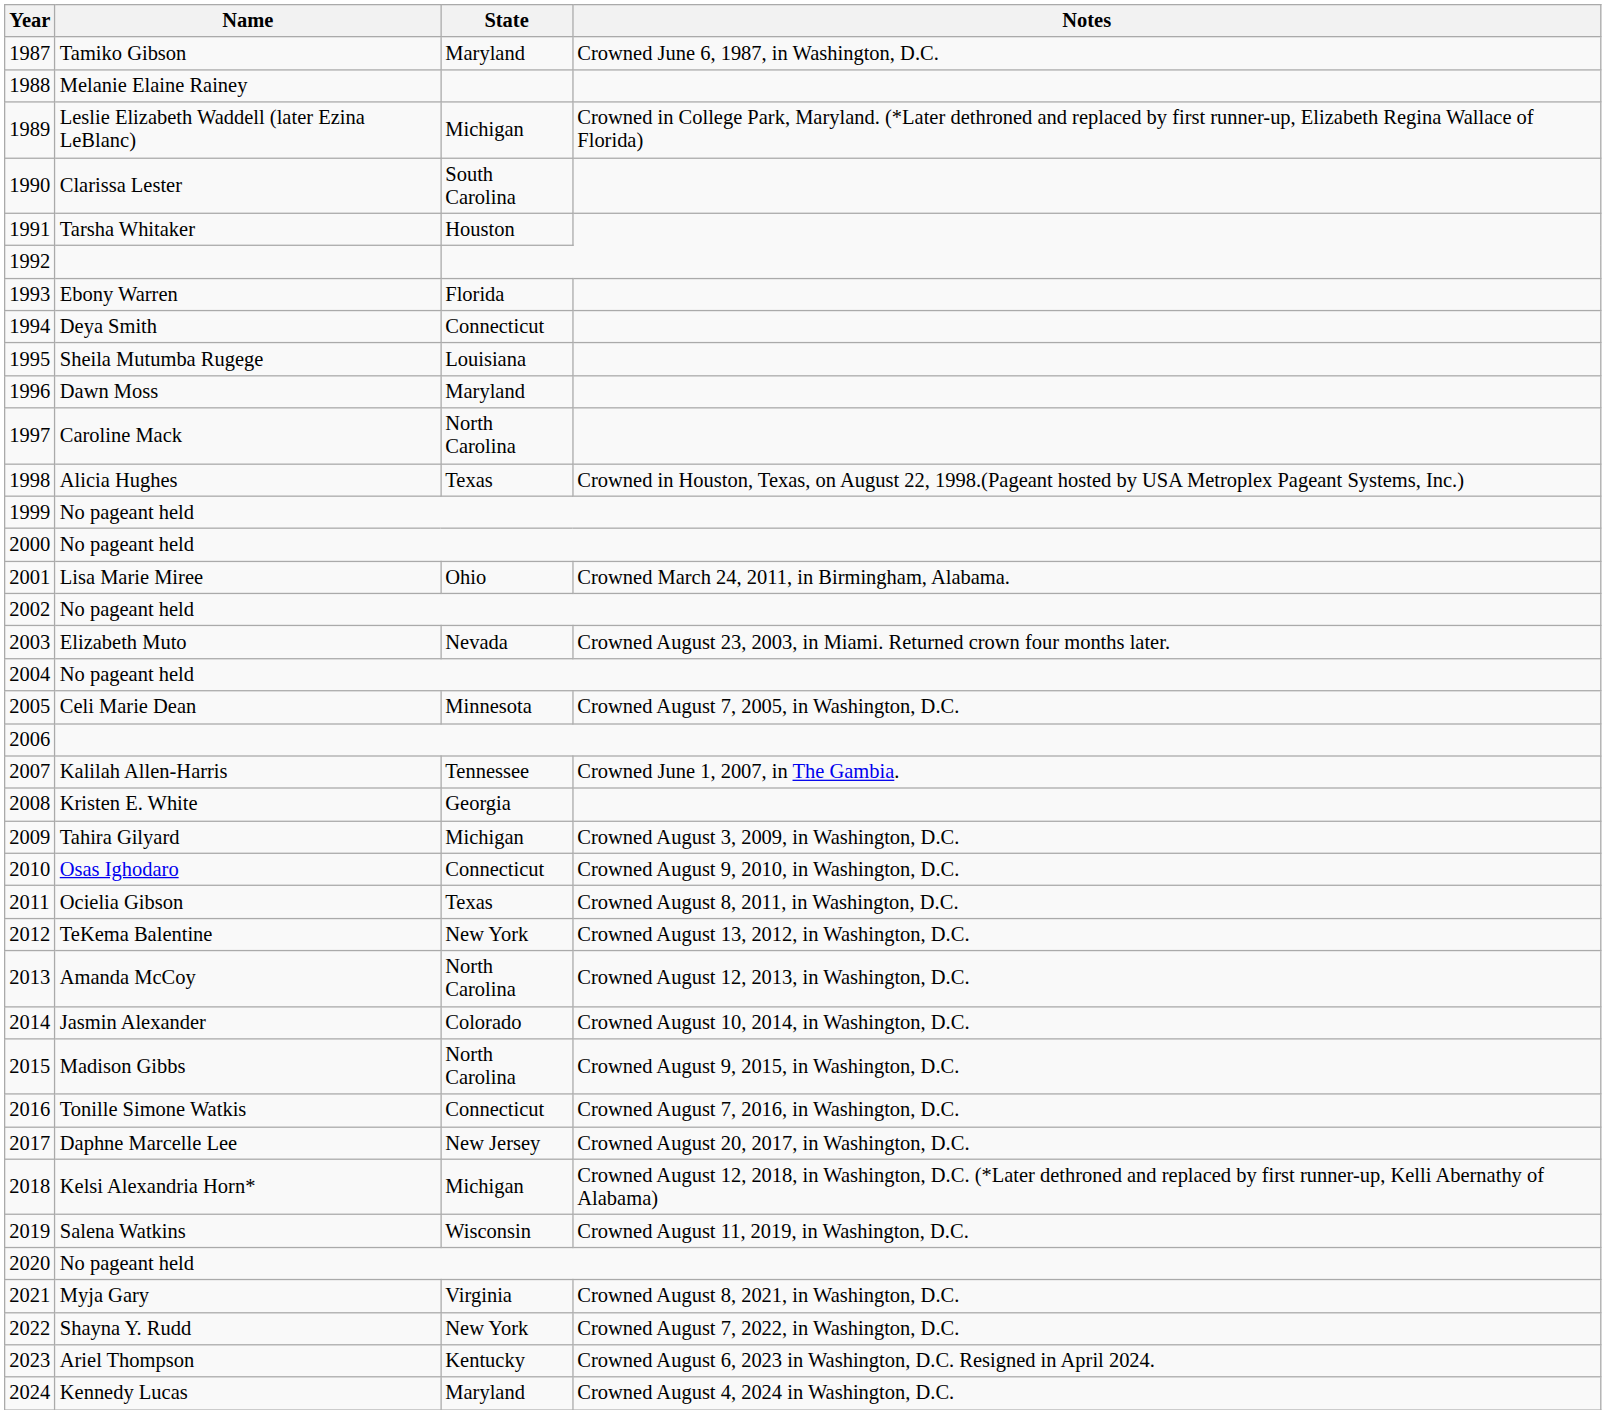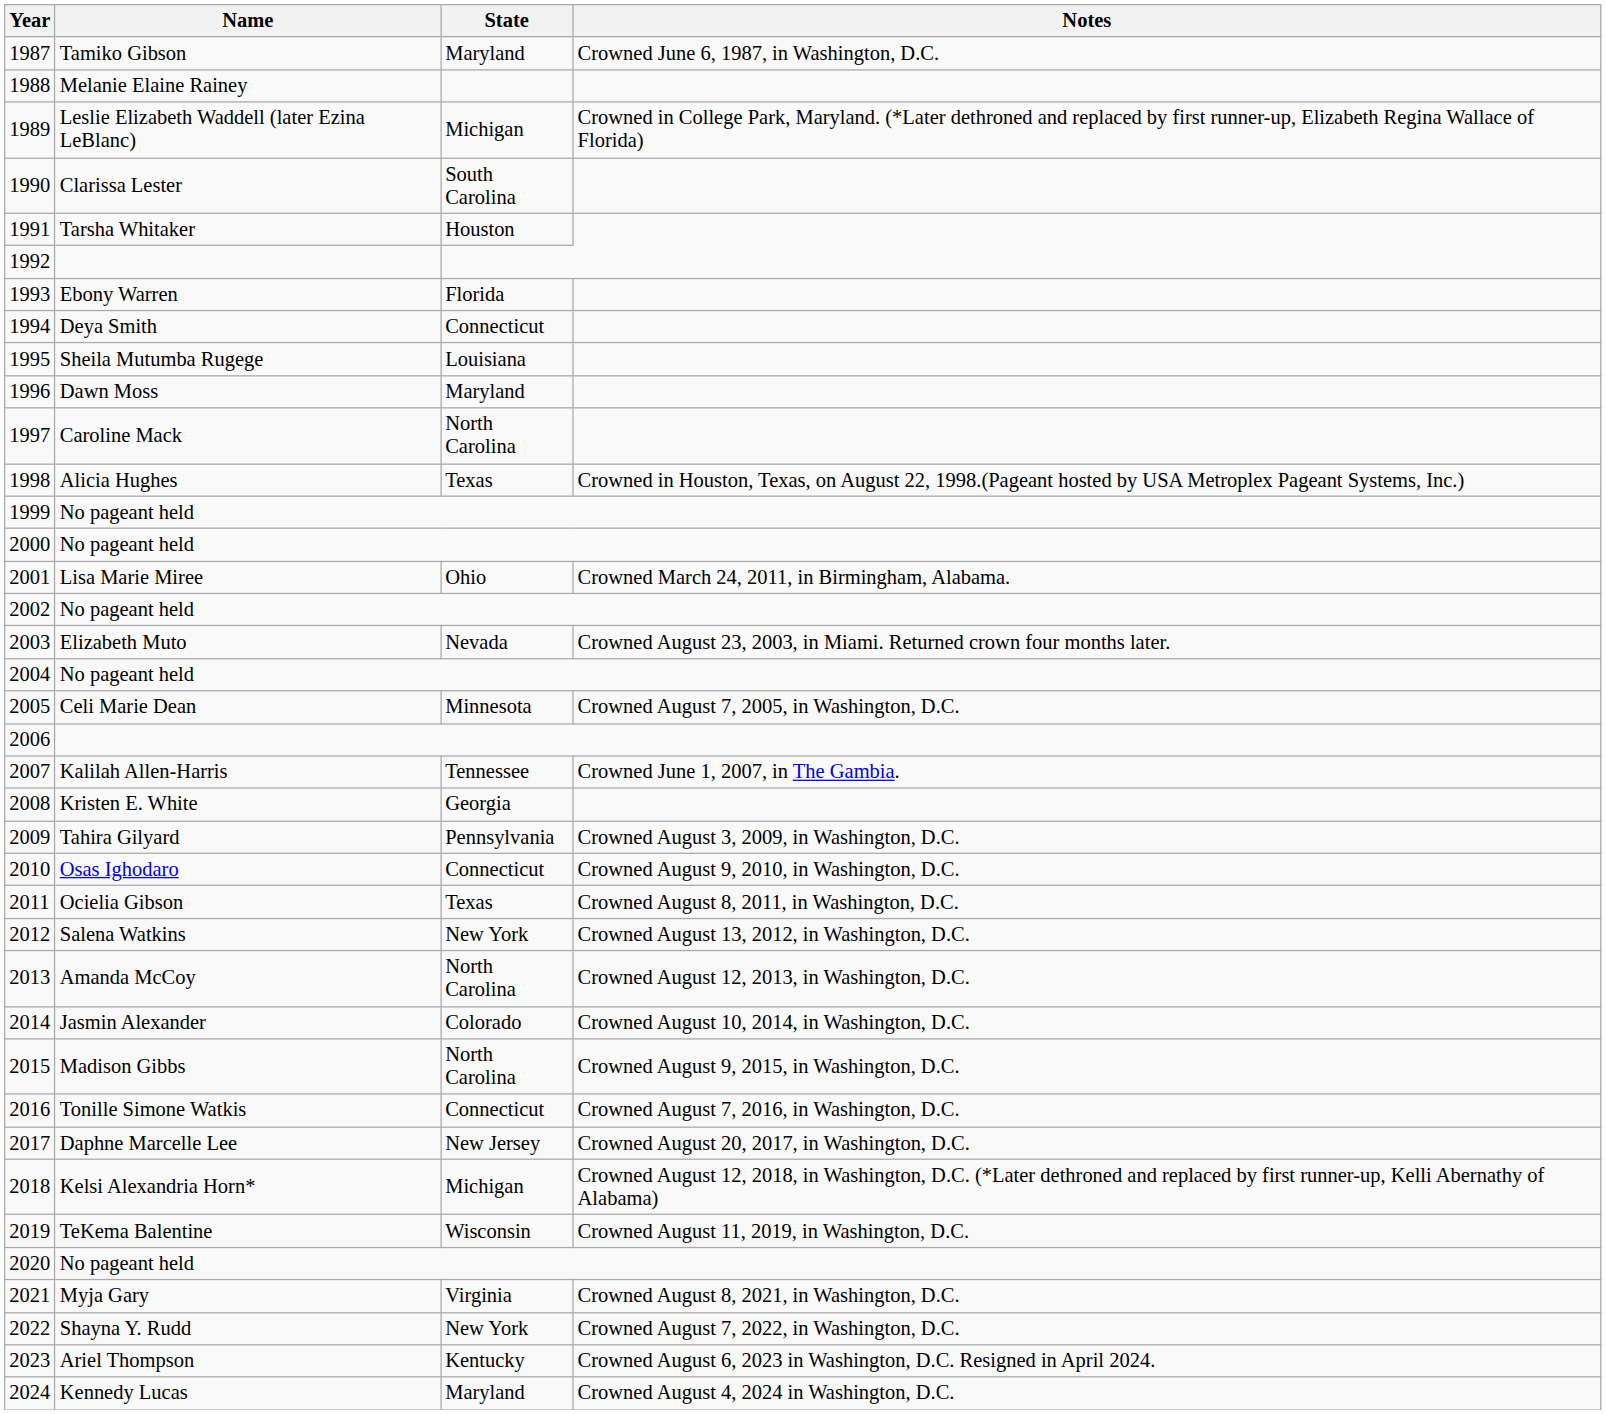 <table class="wikitable sortable">
 <tr>
 <th>Year</th>
 <th>Name</th>
 <th>State</th>
 <th class="unsortable">Notes</th>
 </tr>
 <tr>
 <td>1987</td>
 <td data-sort-value="Gibson, Tamiko">Tamiko Gibson</td>
 <td>Maryland</td>
 <td>Crowned June 6, 1987, in Washington, D.C.</td>
 </tr>
 <tr>
 <td>1988</td>
 <td data-sort-value="Rainey, Melanie Elaine">Melanie Elaine Rainey</td>
 <td></td>
 <td></td>
 </tr>
 <tr>
 <td>1989</td>
 <td data-sort-value="Waddell, Leslie Elizabeth">Leslie Elizabeth Waddell (later Ezina LeBlanc)</td>
 <td>Michigan</td>
 <td>Crowned in College Park, Maryland. (*Later dethroned and replaced by first runner-up, Elizabeth Regina Wallace of Florida)</td>
 </tr>
 <tr>
 <td>1990</td>
 <td data-sort-value="Lester, Clarissa">Clarissa Lester</td>
 <td>South Carolina</td>
 <td></td>
 </tr>
 <tr>
 <td>1991</td>
 <td data-sort-value="Whitaker, Tarsha">Tarsha Whitaker</td>
 <td>Houston</td>
 </tr>
 <tr>
 <td>1992</td>
 <td></td>
 </tr>
 <tr>
 <td>1993</td>
 <td data-sort-value="Warren, Ebony">Ebony Warren</td>
 <td>Florida</td>
 <td></td>
 </tr>
 <tr>
 <td>1994</td>
 <td defaultsoft="Smith, Deya">Deya Smith</td>
 <td>Connecticut</td>
 <td></td>
 </tr>
 <tr>
 <td>1995</td>
 <td data-sort-value="Rugege, Sheila Mutumba">Sheila Mutumba Rugege</td>
 <td>Louisiana</td>
 <td></td>
 </tr>
 <tr>
 <td>1996</td>
 <td data-sort-value="Moss, Dawn">Dawn Moss</td>
 <td>Maryland</td>
 <td></td>
 </tr>
 <tr>
 <td>1997</td>
 <td data-sort-value="Mack, Caroline">Caroline Mack</td>
 <td>North Carolina</td>
 <td></td>
 </tr>
 <tr>
 <td>1998</td>
 <td data-sort-value="Hughes, Alicia">Alicia Hughes</td>
 <td>Texas</td>
 <td>Crowned in Houston, Texas, on August 22, 1998.(Pageant hosted by USA Metroplex Pageant Systems, Inc.)</td>
 </tr>
 <tr>
 <td>1999</td>
 <td colspan=3>No pageant held</td>
 </tr>
 <tr>
 <td>2000</td>
 <td colspan=3>No pageant held</td>
 </tr>
 <tr>
 <td>2001</td>
 <td data-sort-value="Miree, Lisa Marie">Lisa Marie Miree</td>
 <td>Ohio</td>
 <td>Crowned March 24, 2011, in Birmingham, Alabama.</td>
 </tr>
 <tr>
 <td>2002</td>
 <td colspan=3>No pageant held</td>
 </tr>
 <tr>
 <td>2003</td>
 <td data-sort-value="Muto, Elizabeth">Elizabeth Muto</td>
 <td>Nevada</td>
 <td>Crowned August 23, 2003, in Miami. Returned crown four months later.</td>
 </tr>
 <tr>
 <td>2004</td>
 <td colspan=3>No pageant held</td>
 </tr>
 <tr>
 <td>2005</td>
 <td data-sort-value="Dean, Celi Mari">Celi Marie Dean</td>
 <td>Minnesota</td>
 <td>Crowned August 7, 2005, in Washington, D.C.</td>
 </tr>
 <tr>
 <td>2006</td>
 </tr>
 <tr>
 <td>2007</td>
 <td data-sort-value="Allen-Harris,Kalilah">Kalilah Allen-Harris</td>
 <td>Tennessee</td>
 <td>Crowned June 1, 2007, in <a href='#'>The Gambia</a>.</td>
 </tr>
 <tr>
 <td>2008</td>
 <td data-sort-value="White, Kristen E.">Kristen E. White</td>
 <td>Georgia</td>
 <td></td>
 </tr>
 <tr>
 <td>2009</td>
 <td>Tahira Gilyard</td>
-<td>Michigan</td>
+<td>Pennsylvania</td>
 <td>Crowned August 3, 2009, in Washington, D.C.</td>
 </tr>
 <tr>
 <td>2010</td>
 <td data-sort-value="Ighodaro, Osas"><a href='#'>Osas Ighodaro</a></td>
 <td>Connecticut</td>
 <td>Crowned August 9, 2010, in Washington, D.C.</td>
 </tr>
 <tr>
 <td>2011</td>
 <td data-sort-value="Gibson, Ocielia">Ocielia Gibson</td>
 <td>Texas</td>
 <td>Crowned August 8, 2011, in Washington, D.C.</td>
 </tr>
 <tr>
 <td>2012</td>
-<td>TeKema Balentine</td>
+<td data-sort-value="Watkins, Salena">Salena Watkins</td>
 <td>New York</td>
 <td>Crowned August 13, 2012, in Washington, D.C.</td>
 </tr>
 <tr>
 <td>2013</td>
 <td data-sort-value="McCoy, Amanda">Amanda McCoy</td>
 <td>North Carolina</td>
 <td>Crowned August 12, 2013, in Washington, D.C.</td>
 </tr>
 <tr>
 <td>2014</td>
 <td data-sort-value="Alexander, Jasmin">Jasmin Alexander</td>
 <td>Colorado</td>
 <td>Crowned August 10, 2014, in Washington, D.C.</td>
 </tr>
 <tr>
 <td>2015</td>
 <td data-sort-value="Gibbs, Madison">Madison Gibbs</td>
 <td>North Carolina</td>
 <td>Crowned August 9, 2015, in Washington, D.C.</td>
 </tr>
 <tr>
 <td>2016</td>
 <td>Tonille Simone Watkis</td>
 <td>Connecticut</td>
 <td>Crowned August 7, 2016, in Washington, D.C. </td>
 </tr>
 <tr>
 <td>2017</td>
 <td>Daphne Marcelle Lee</td>
 <td>New Jersey</td>
 <td>Crowned August 20, 2017, in Washington, D.C.</td>
 </tr>
 <tr>
 <td>2018</td>
 <td>Kelsi Alexandria Horn*</td>
 <td>Michigan</td>
 <td>Crowned August 12, 2018, in Washington, D.C. (*Later dethroned and replaced by first runner-up, Kelli Abernathy of Alabama)</td>
 </tr>
 <tr>
 <td>2019</td>
-<td data-sort-value="Watkins, Salena">Salena Watkins</td>
+<td>TeKema Balentine</td>
 <td>Wisconsin</td>
 <td>Crowned August 11, 2019, in Washington, D.C.</td>
 </tr>
 <tr>
 <td>2020</td>
 <td colspan=3>No pageant held</td>
 </tr>
 <tr>
 <td>2021</td>
 <td>Myja Gary</td>
 <td>Virginia</td>
 <td>Crowned August 8, 2021, in Washington, D.C.</td>
 </tr>
 <tr>
 <td>2022</td>
 <td data-sort-value="Rudd, Shayna Y.">Shayna Y. Rudd</td>
 <td>New York</td>
 <td>Crowned August 7, 2022, in Washington, D.C.</td>
 </tr>
 <tr>
 <td>2023</td>
 <td>Ariel Thompson</td>
 <td>Kentucky</td>
 <td>Crowned August 6, 2023 in Washington, D.C. Resigned in April 2024. </td>
 </tr>
 <tr>
 <td>2024</td>
 <td>Kennedy Lucas</td>
 <td>Maryland</td>
 <td>Crowned August 4, 2024 in Washington, D.C.</td>
 </tr>
 </table>
